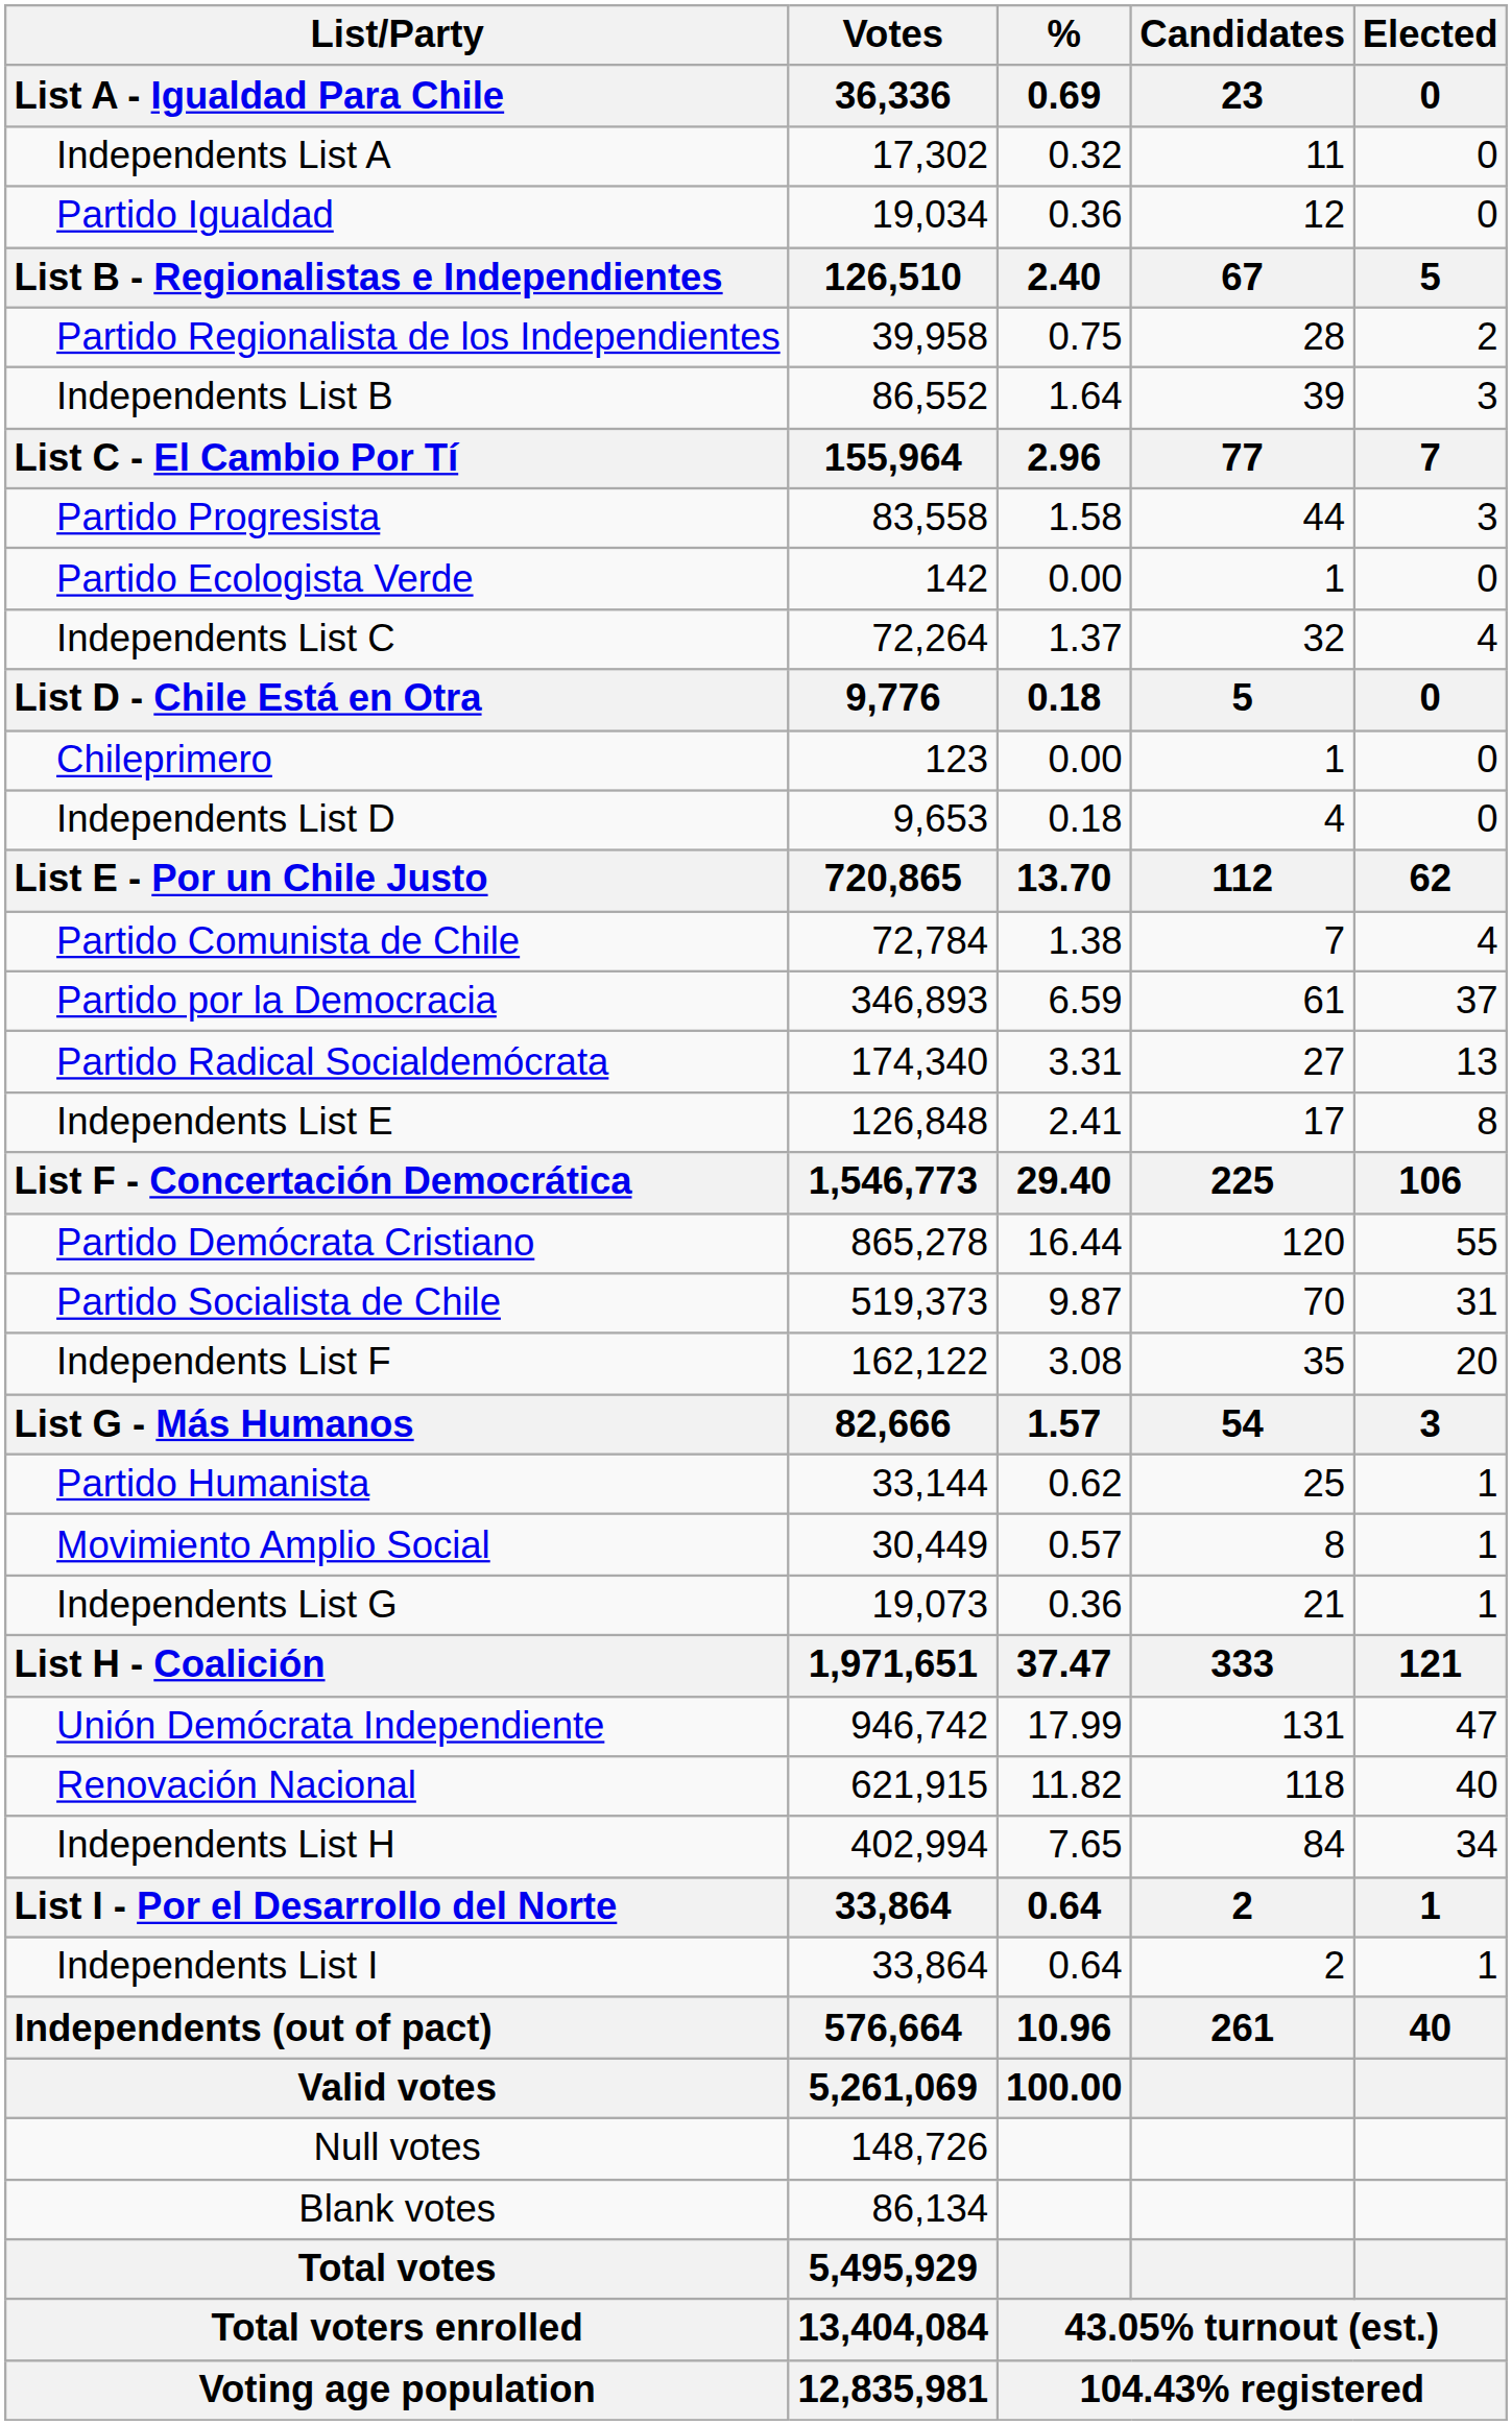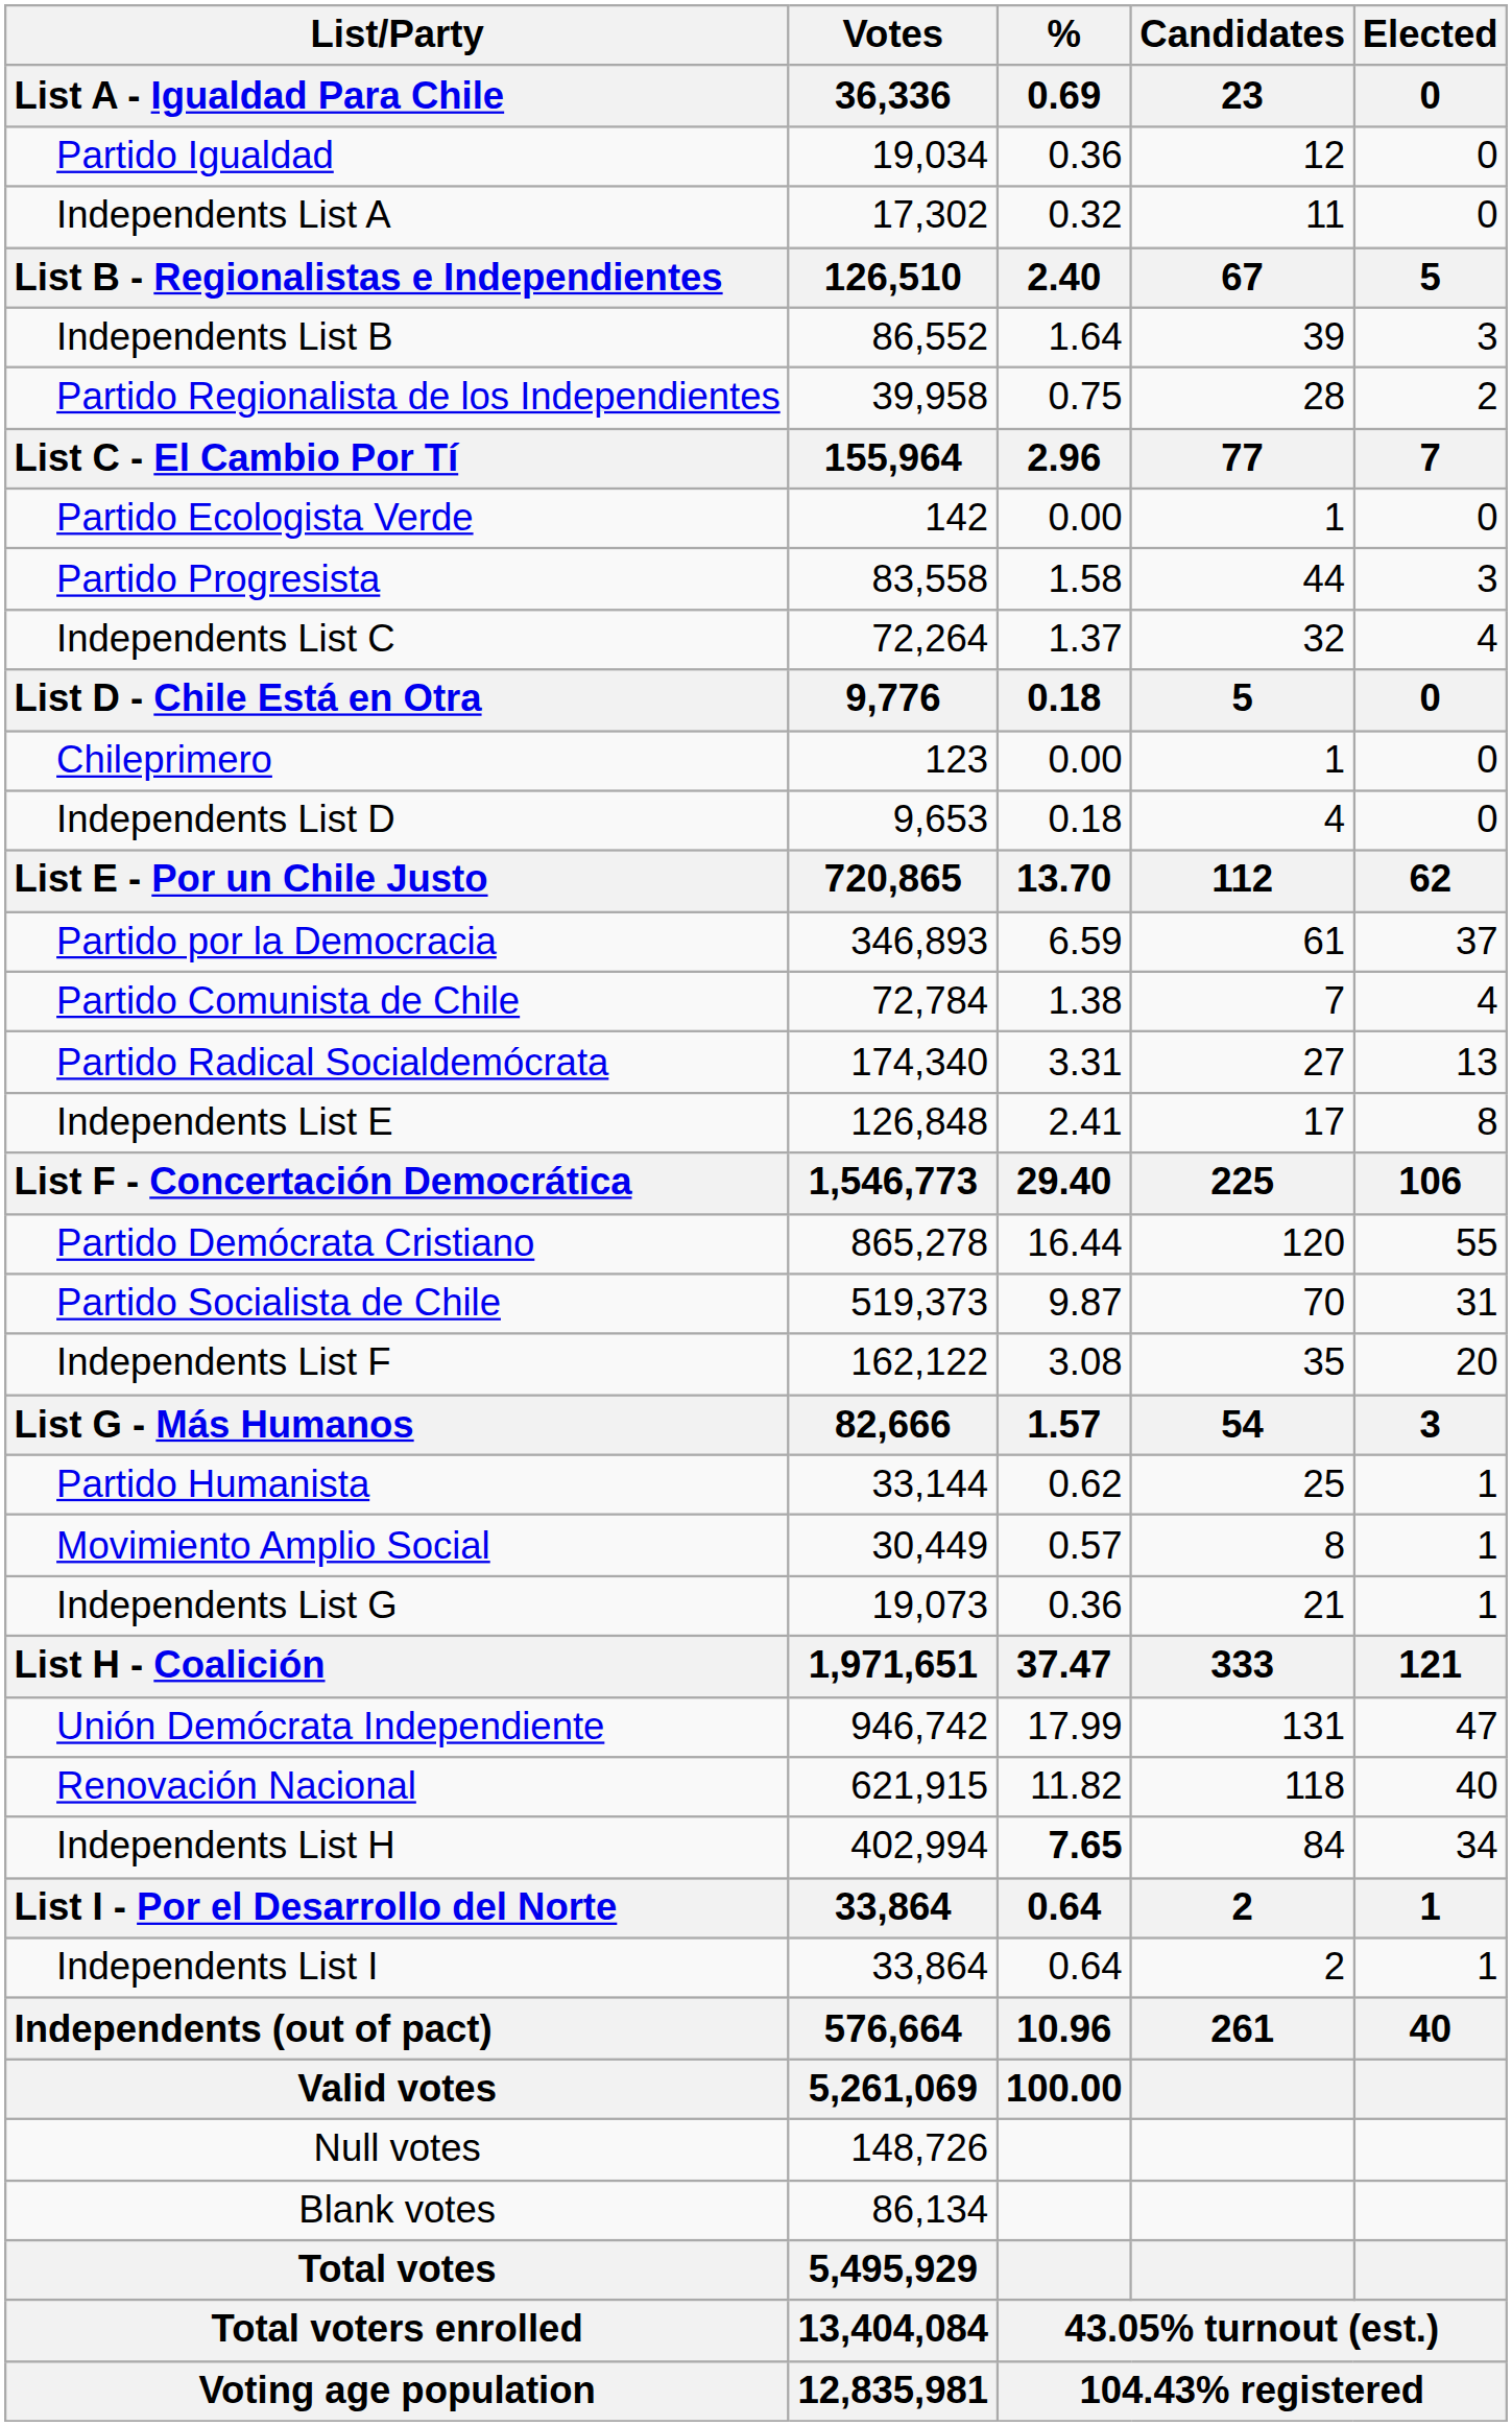 <table class="sortable wikitable" style="text-align: right">
 <tr>
 <th>List/Party</th>
 <th>Votes</th>
 <th>%</th>
 <th>Candidates</th>
 <th>Elected</th>
 </tr>
 <tr>
 <th style="text-align: left">List A - <a href='#'>Igualdad Para Chile</a></th>
 <th>36,336</th>
 <th>0.69</th>
 <th>23</th>
 <th>0</th>
 </tr>
 <tr>
+<td align="left">    <a href='#'>Partido Igualdad</a></td>
+<td>19,034</td>
+<td>0.36</td>
+<td>12</td>
+<td>0</td>
+</tr>
+<tr>
 <td align="left">    Independents List A</td>
 <td>17,302</td>
 <td>0.32</td>
 <td>11</td>
-<td>0</td>
-</tr>
-<tr>
-<td align="left">    <a href='#'>Partido Igualdad</a></td>
-<td>19,034</td>
-<td>0.36</td>
-<td>12</td>
 <td>0</td>
 </tr>
 <tr>
 <th style="text-align: left">List B - <a href='#'>Regionalistas e Independientes</a></th>
 <th>126,510</th>
 <th>2.40</th>
 <th>67</th>
 <th>5</th>
 </tr>
 <tr>
+<td align="left">    Independents List B</td>
+<td>86,552</td>
+<td>1.64</td>
+<td>39</td>
+<td>3</td>
+</tr>
+<tr>
 <td align="left">    <a href='#'>Partido Regionalista de los Independientes</a></td>
 <td>39,958</td>
 <td>0.75</td>
 <td>28</td>
 <td>2</td>
-</tr>
-<tr>
-<td align="left">    Independents List B</td>
-<td>86,552</td>
-<td>1.64</td>
-<td>39</td>
-<td>3</td>
 </tr>
 <tr>
 <th style="text-align: left">List C - <a href='#'>El Cambio Por Tí</a></th>
 <th>155,964</th>
 <th>2.96</th>
 <th>77</th>
 <th>7</th>
 </tr>
 <tr>
+<td align="left">    <a href='#'>Partido Ecologista Verde</a></td>
+<td>142</td>
+<td>0.00</td>
+<td>1</td>
+<td>0</td>
+</tr>
+<tr>
 <td align="left">    <a href='#'>Partido Progresista</a></td>
 <td>83,558</td>
 <td>1.58</td>
 <td>44</td>
 <td>3</td>
-</tr>
-<tr>
-<td align="left">    <a href='#'>Partido Ecologista Verde</a></td>
-<td>142</td>
-<td>0.00</td>
-<td>1</td>
-<td>0</td>
 </tr>
 <tr>
 <td align="left">    Independents List C</td>
 <td>72,264</td>
 <td>1.37</td>
 <td>32</td>
 <td>4</td>
 </tr>
 <tr>
 <th style="text-align: left">List D - <a href='#'>Chile Está en Otra</a></th>
 <th>9,776</th>
 <th>0.18</th>
 <th>5</th>
 <th>0</th>
 </tr>
 <tr>
 <td align="left">    <a href='#'>Chileprimero</a></td>
 <td>123</td>
 <td>0.00</td>
 <td>1</td>
 <td>0</td>
 </tr>
 <tr>
 <td align="left">    Independents List D</td>
 <td>9,653</td>
 <td>0.18</td>
 <td>4</td>
 <td>0</td>
 </tr>
 <tr>
 <th style="text-align: left">List E - <a href='#'>Por un Chile Justo</a></th>
 <th>720,865</th>
 <th>13.70</th>
 <th>112</th>
 <th>62</th>
 </tr>
 <tr>
+<td align="left">    <a href='#'>Partido por la Democracia</a></td>
+<td>346,893</td>
+<td>6.59</td>
+<td>61</td>
+<td>37</td>
+</tr>
+<tr>
 <td align="left">    <a href='#'>Partido Comunista de Chile</a></td>
 <td>72,784</td>
 <td>1.38</td>
 <td>7</td>
 <td>4</td>
-</tr>
-<tr>
-<td align="left">    <a href='#'>Partido por la Democracia</a></td>
-<td>346,893</td>
-<td>6.59</td>
-<td>61</td>
-<td>37</td>
 </tr>
 <tr>
 <td align="left">    <a href='#'>Partido Radical Socialdemócrata</a></td>
 <td>174,340</td>
 <td>3.31</td>
 <td>27</td>
 <td>13</td>
 </tr>
 <tr>
 <td align="left">    Independents List E</td>
 <td>126,848</td>
 <td>2.41</td>
 <td>17</td>
 <td>8</td>
 </tr>
 <tr>
 <th style="text-align: left">List F - <a href='#'>Concertación Democrática</a></th>
 <th>1,546,773</th>
 <th>29.40</th>
 <th>225</th>
 <th>106</th>
 </tr>
 <tr>
 <td align="left">    <a href='#'>Partido Demócrata Cristiano</a></td>
 <td>865,278</td>
 <td>16.44</td>
 <td>120</td>
 <td>55</td>
 </tr>
 <tr>
 <td align="left">    <a href='#'>Partido Socialista de Chile</a></td>
 <td>519,373</td>
 <td>9.87</td>
 <td>70</td>
 <td>31</td>
 </tr>
 <tr>
 <td align="left">    Independents List F</td>
 <td>162,122</td>
 <td>3.08</td>
 <td>35</td>
 <td>20</td>
 </tr>
 <tr>
 <th style="text-align: left">List G - <a href='#'>Más Humanos</a></th>
 <th>82,666</th>
 <th>1.57</th>
 <th>54</th>
 <th>3</th>
 </tr>
 <tr>
 <td align="left">    <a href='#'>Partido Humanista</a></td>
 <td>33,144</td>
 <td>0.62</td>
 <td>25</td>
 <td>1</td>
 </tr>
 <tr>
 <td align="left">    <a href='#'>Movimiento Amplio Social</a></td>
 <td>30,449</td>
 <td>0.57</td>
 <td>8</td>
 <td>1</td>
 </tr>
 <tr>
 <td align="left">    Independents List G</td>
 <td>19,073</td>
 <td>0.36</td>
 <td>21</td>
 <td>1</td>
 </tr>
 <tr>
 <th style="text-align: left">List H - <a href='#'>Coalición</a></th>
 <th>1,971,651</th>
 <th>37.47</th>
 <th>333</th>
 <th>121</th>
 </tr>
 <tr>
 <td align="left">    <a href='#'>Unión Demócrata Independiente</a></td>
 <td>946,742</td>
 <td>17.99</td>
 <td>131</td>
 <td>47</td>
 </tr>
 <tr>
 <td align="left">    <a href='#'>Renovación Nacional</a></td>
 <td>621,915</td>
 <td>11.82</td>
 <td>118</td>
 <td>40</td>
 </tr>
 <tr>
 <td align="left">    Independents List H</td>
 <td>402,994</td>
-<td>7.65</td>
+<td><strong>7.65</strong></td>
 <td>84</td>
 <td>34</td>
 </tr>
 <tr>
 <th style="text-align: left">List I - <a href='#'>Por el Desarrollo del Norte</a></th>
 <th>33,864</th>
 <th>0.64</th>
 <th>2</th>
 <th>1</th>
 </tr>
 <tr>
 <td align="left">    Independents List I</td>
 <td>33,864</td>
 <td>0.64</td>
 <td>2</td>
 <td>1</td>
 </tr>
 <tr>
 <th style="text-align: left">Independents (out of pact)</th>
 <th>576,664</th>
 <th>10.96</th>
 <th>261</th>
 <th>40</th>
 </tr>
 <tr class="sortbottom">
 <th align="left">Valid votes</th>
 <th>5,261,069</th>
 <th>100.00</th>
 <th></th>
 <th></th>
 </tr>
 <tr class="sortbottom">
 <td align="center">Null votes</td>
 <td>148,726</td>
 <td></td>
 <td></td>
 <td></td>
 </tr>
 <tr class="sortbottom">
 <td align="center">Blank votes</td>
 <td>86,134</td>
 <td></td>
 <td></td>
 <td></td>
 </tr>
 <tr class="sortbottom">
 <th align="left">Total votes</th>
 <th>5,495,929</th>
 <th></th>
 <th></th>
 <th></th>
 </tr>
 <tr class="sortbottom">
 <th align="left">Total voters enrolled</th>
 <th>13,404,084</th>
 <th colspan="3">43.05% turnout (est.)</th>
 </tr>
 <tr class="sortbottom">
 <th align="left">Voting age population</th>
 <th>12,835,981</th>
 <th colspan="3">104.43% registered</th>
 </tr>
 </table>
